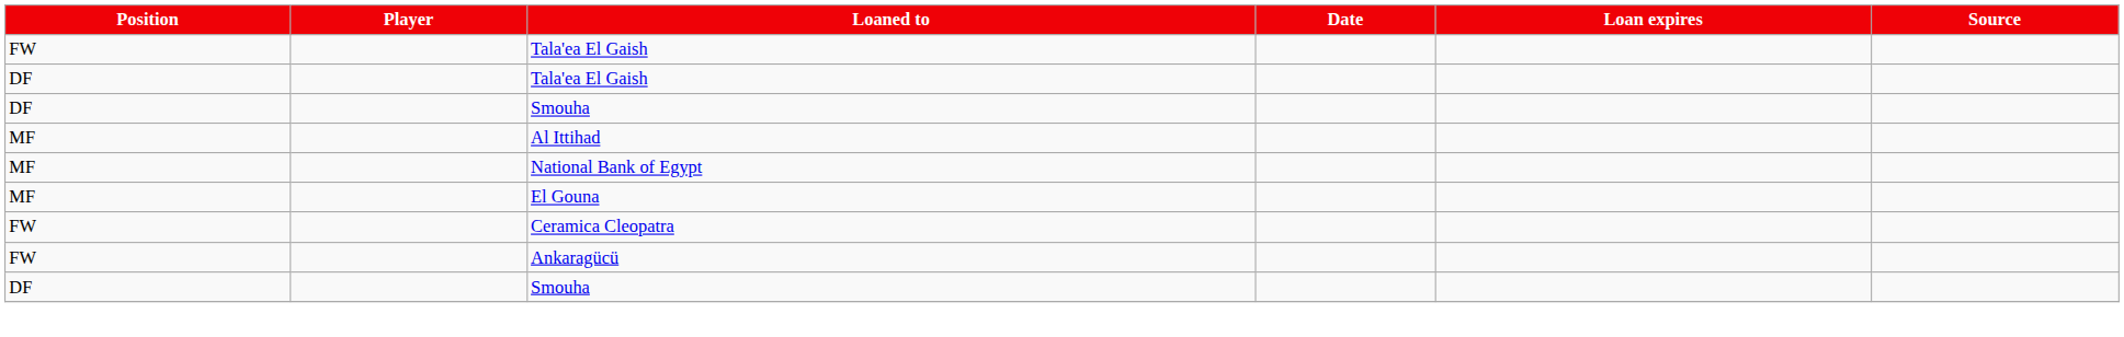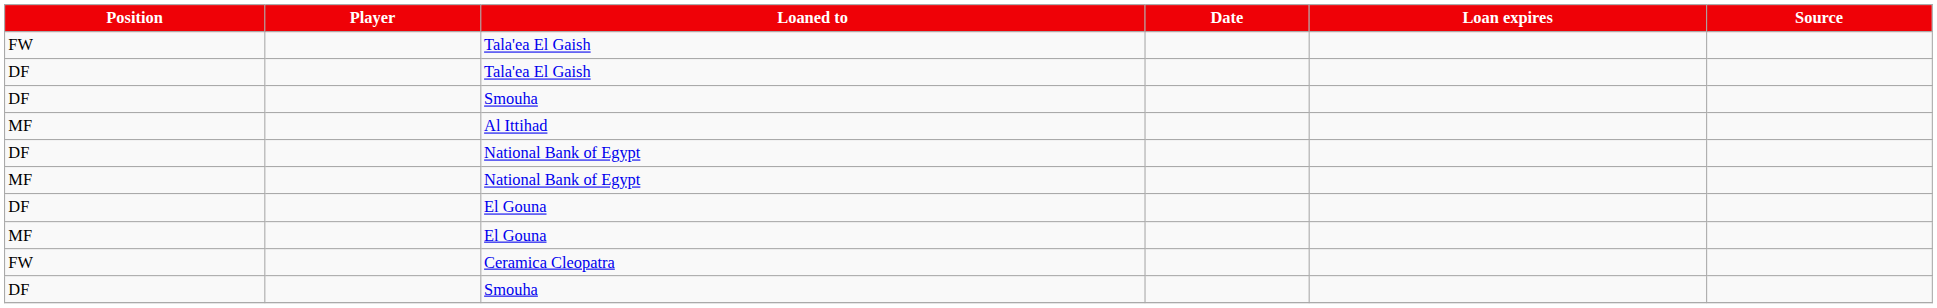 <table class="wikitable sortable" style="width:90%; text-align:center; font-size:95%; text-align:left;">
 <tr>
 <th style="background:#EF0107; color:#FFFFFF">Position</th>
 <th style="background:#EF0107; color:#FFFFFF">Player</th>
 <th style="background:#EF0107; color:#FFFFFF">Loaned to</th>
 <th style="background:#EF0107; color:#FFFFFF">Date</th>
 <th style="background:#EF0107; color:#FFFFFF">Loan expires</th>
 <th style="background:#EF0107; color:#FFFFFF">Source</th>
 </tr>
 <tr>
 <td>FW</td>
 <td></td>
 <td> <a href='#'>Tala'ea El Gaish</a></td>
 <td></td>
 <td></td>
 <td></td>
 </tr>
 <tr>
 <td>DF</td>
 <td></td>
 <td> <a href='#'>Tala'ea El Gaish</a></td>
 <td></td>
 <td></td>
 <td></td>
 </tr>
 <tr>
 <td>DF</td>
 <td></td>
 <td> <a href='#'>Smouha</a></td>
 <td></td>
 <td></td>
 <td></td>
 </tr>
 <tr>
 <td>MF</td>
 <td></td>
 <td> <a href='#'>Al Ittihad</a></td>
 <td></td>
 <td></td>
 <td></td>
 </tr>
 <tr>
+<td>DF</td>
+<td></td>
+<td> <a href='#'>National Bank of Egypt</a></td>
+<td></td>
+<td></td>
+<td></td>
+</tr>
+<tr>
 <td>MF</td>
 <td></td>
 <td> <a href='#'>National Bank of Egypt</a></td>
+<td></td>
+<td></td>
+<td></td>
+</tr>
+<tr>
+<td>DF</td>
+<td></td>
+<td> <a href='#'>El Gouna</a></td>
 <td></td>
 <td></td>
 <td></td>
 </tr>
 <tr>
 <td>MF</td>
 <td></td>
 <td> <a href='#'>El Gouna</a></td>
 <td></td>
 <td></td>
 <td></td>
 </tr>
 <tr>
 <td>FW</td>
 <td></td>
 <td> <a href='#'>Ceramica Cleopatra</a></td>
 <td></td>
 <td></td>
 <td></td>
 </tr>
 <tr>
-<td>FW</td>
-<td></td>
-<td> <a href='#'>Ankaragücü</a></td>
-<td></td>
-<td></td>
-<td></td>
-</tr>
-<tr>
 <td>DF</td>
 <td></td>
 <td> <a href='#'>Smouha</a></td>
 <td></td>
 <td></td>
 <td></td>
 </tr>
 <tr>
 </tr>
 </table>
